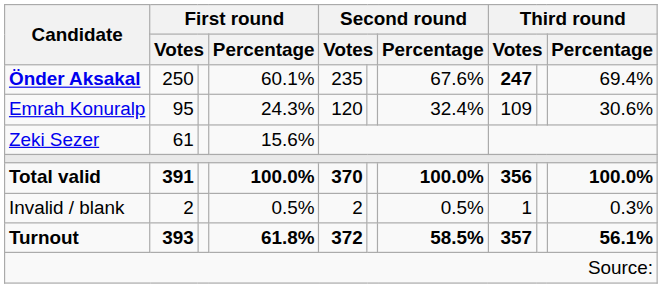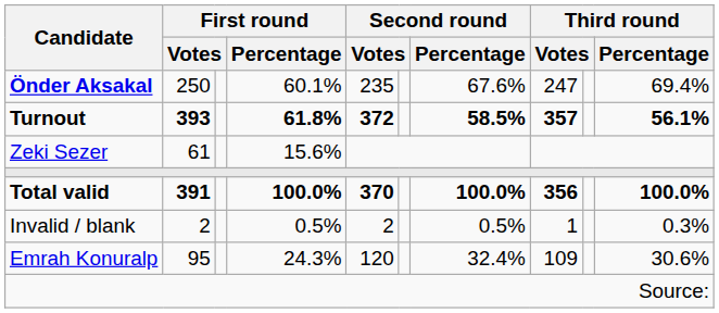 <table class="wikitable" style="text-align:right;">
 <tr>
 <th rowspan="2">Candidate</th>
 <th colspan="3">First round</th>
 <th colspan="3">Second round</th>
 <th colspan="3">Third round</th>
 </tr>
 <tr>
 <th colspan="2">Votes</th>
 <th>Percentage</th>
 <th colspan="2">Votes</th>
 <th>Percentage</th>
 <th colspan="2">Votes</th>
 <th>Percentage</th>
 </tr>
 <tr>
 <td style="text-align:left;"><strong><a href='#'>Önder Aksakal</a></strong> </td>
 <td>250</td>
 <td align=center></td>
 <td>60.1%</td>
 <td>235</td>
 <td align=center></td>
 <td>67.6%</td>
-<td><strong>247</strong></td>
+<td>247</td>
 <td align=center></td>
 <td>69.4%</td>
 </tr>
 <tr>
-<td style="text-align:left;"><a href='#'>Emrah Konuralp</a></td>
-<td>95</td>
-<td align=center></td>
-<td>24.3%</td>
-<td>120</td>
-<td align=center></td>
-<td>32.4%</td>
-<td>109</td>
-<td align=center></td>
-<td>30.6%</td>
+<td style="text-align:left;"><strong>Turnout</strong></td>
+<td><strong>393</strong></td>
+<td></td>
+<td><strong>61.8%</strong></td>
+<td><strong>372</strong></td>
+<td></td>
+<td><strong>58.5%</strong></td>
+<td><strong>357</strong></td>
+<td></td>
+<td><strong>56.1%</strong></td>
 </tr>
 <tr>
 <td style="text-align:left;"><a href='#'>Zeki Sezer</a></td>
 <td>61</td>
 <td align=center></td>
 <td>15.6%</td>
 <td colspan="3"></td>
 <td colspan="3"></td>
 </tr>
 <tr>
 <td colspan="10" style="background-color:#E9E9E9"></td>
 </tr>
 <tr>
 <td style="text-align:left;"><strong>Total valid</strong></td>
 <td><strong>391</strong></td>
 <td></td>
 <td><strong>100.0%</strong></td>
 <td><strong>370</strong></td>
 <td></td>
 <td><strong>100.0%</strong></td>
 <td><strong>356</strong></td>
 <td></td>
 <td><strong>100.0%</strong></td>
 </tr>
 <tr>
 <td style="text-align:left;">Invalid / blank</td>
 <td>2</td>
 <td></td>
 <td>0.5%</td>
 <td>2</td>
 <td></td>
 <td>0.5%</td>
 <td>1</td>
 <td></td>
 <td>0.3%</td>
 </tr>
 <tr>
-<td style="text-align:left;"><strong>Turnout</strong></td>
-<td><strong>393</strong></td>
-<td></td>
-<td><strong>61.8%</strong></td>
-<td><strong>372</strong></td>
-<td></td>
-<td><strong>58.5%</strong></td>
-<td><strong>357</strong></td>
-<td></td>
-<td><strong>56.1%</strong></td>
+<td style="text-align:left;"><a href='#'>Emrah Konuralp</a></td>
+<td>95</td>
+<td align=center></td>
+<td>24.3%</td>
+<td>120</td>
+<td align=center></td>
+<td>32.4%</td>
+<td>109</td>
+<td align=center></td>
+<td>30.6%</td>
 </tr>
 <tr>
 <td colspan="10">Source: </td>
 </tr>
 </table>
